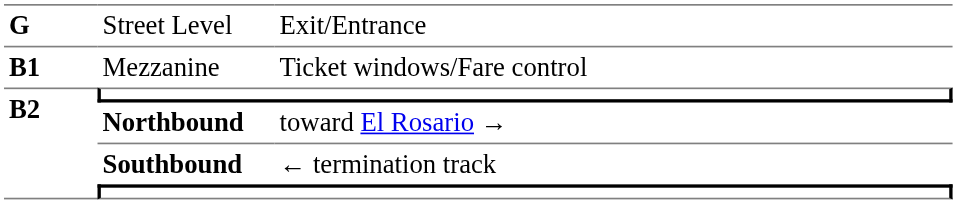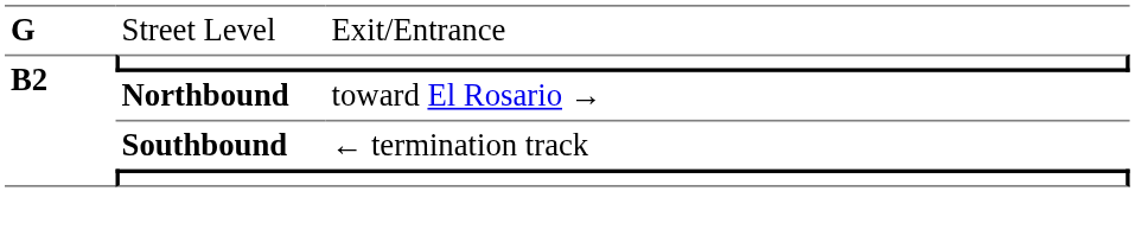 <table border=0 cellspacing=0 cellpadding=3>
 <tr>
 <td style="border-top:solid 1px gray;" width=50 valign=top><strong>G</strong></td>
 <td style="border-top:solid 1px gray;" width=100 valign=top>Street Level</td>
 <td style="border-top:solid 1px gray;" width=400 valign=top>Exit/Entrance</td>
-</tr>
-<tr>
-<td style="border-top:solid 1px gray;" width=50 valign=top><strong>B1</strong></td>
-<td style="border-top:solid 1px gray;" width=100 valign=top>Mezzanine</td>
-<td style="border-top:solid 1px gray;" width=400 valign=top>Ticket windows/Fare control</td>
 </tr>
 <tr>
 <td style="border-top:solid 1px gray;border-bottom:solid 1px gray;" width=50 rowspan=4 valign=top><strong>B2</strong></td>
 <td style="border-top:solid 1px gray;border-right:solid 2px black;border-left:solid 2px black;border-bottom:solid 2px black;text-align:center;" colspan=2></td>
 </tr>
 <tr>
 <td style="border-bottom:solid 1px gray;" width=100><strong>Northbound</strong></td>
 <td style="border-bottom:solid 1px gray;" width=390>   toward <a href='#'>El Rosario</a>  →</td>
 </tr>
 <tr>
 <td><strong>Southbound</strong></td>
 <td>←   termination track</td>
 </tr>
 <tr>
 <td style="border-top:solid 2px black;border-right:solid 2px black;border-left:solid 2px black;border-bottom:solid 1px gray;text-align:center;" colspan=2></td>
 </tr>
 </table>
